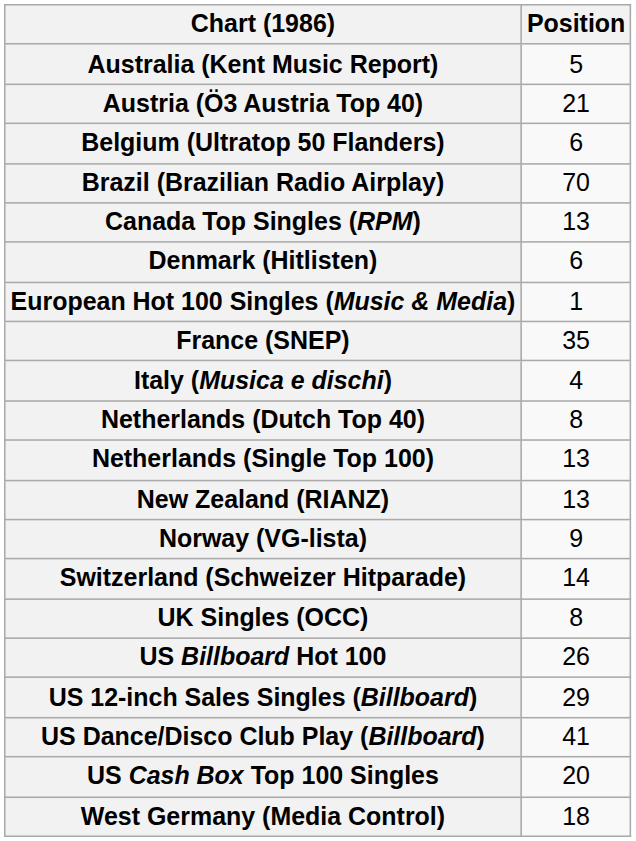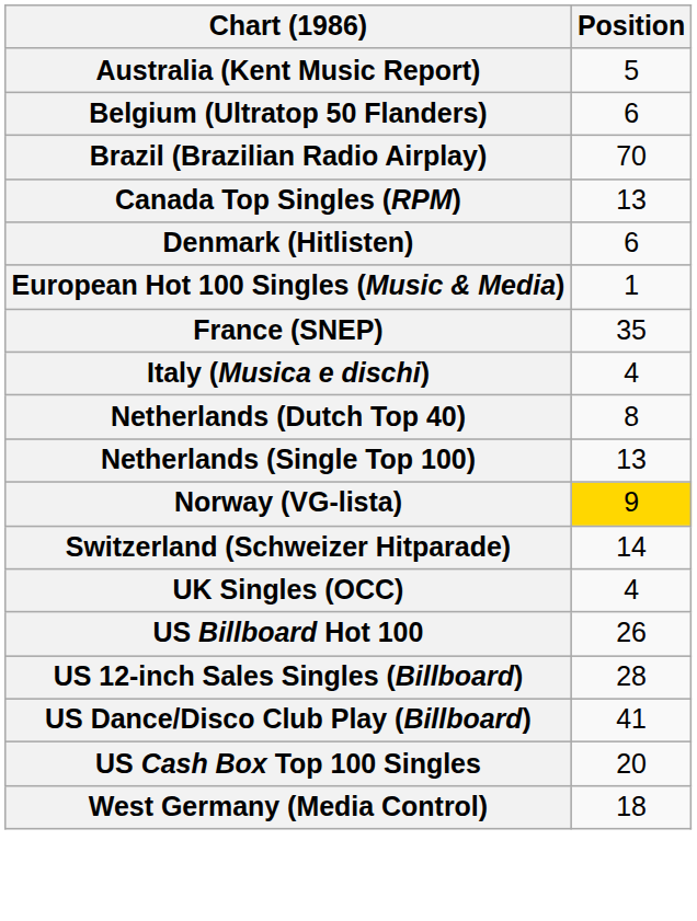 <table class="wikitable sortable plainrowheaders" style="text-align:center;">
 <tr>
 <th>Chart (1986)</th>
 <th>Position</th>
 </tr>
 <tr>
 <th scope="row">Australia (Kent Music Report)</th>
 <td>5</td>
-</tr>
-<tr>
-<th scope="row">Austria (Ö3 Austria Top 40)</th>
-<td>21</td>
 </tr>
 <tr>
 <th scope="row">Belgium (Ultratop 50 Flanders)</th>
 <td>6</td>
 </tr>
 <tr>
 <th scope="row">Brazil (Brazilian Radio Airplay)</th>
 <td>70</td>
 </tr>
 <tr>
 <th scope="row">Canada Top Singles (<em>RPM</em>)</th>
 <td>13</td>
 </tr>
 <tr>
 <th scope="row">Denmark (Hitlisten)</th>
 <td>6</td>
 </tr>
 <tr>
 <th scope="row">European Hot 100 Singles (<em>Music & Media</em>)</th>
 <td>1</td>
 </tr>
 <tr>
 <th scope="row">France (SNEP)</th>
 <td>35</td>
 </tr>
 <tr>
 <th scope="row">Italy (<em>Musica e dischi</em>)</th>
 <td>4</td>
 </tr>
 <tr>
 <th scope="row">Netherlands (Dutch Top 40)</th>
 <td>8</td>
 </tr>
 <tr>
 <th scope="row">Netherlands (Single Top 100)</th>
 <td>13</td>
 </tr>
 <tr>
-<th scope="row">New Zealand (RIANZ)</th>
-<td>13</td>
-</tr>
-<tr>
 <th scope="row">Norway (VG-lista)</th>
-<td>9</td>
+<td style="background: gold;">9</td>
 </tr>
 <tr>
 <th scope="row">Switzerland (Schweizer Hitparade)</th>
 <td>14</td>
 </tr>
 <tr>
 <th scope="row">UK Singles (OCC)</th>
-<td>8</td>
+<td>4</td>
 </tr>
 <tr>
 <th scope="row">US <em>Billboard</em> Hot 100</th>
 <td>26</td>
 </tr>
 <tr>
 <th scope="row">US 12-inch Sales Singles (<em>Billboard</em>)</th>
-<td>29</td>
+<td>28</td>
 </tr>
 <tr>
 <th scope="row">US Dance/Disco Club Play (<em>Billboard</em>)</th>
 <td>41</td>
 </tr>
 <tr>
 <th scope="row">US <em>Cash Box</em> Top 100 Singles</th>
 <td>20</td>
 </tr>
 <tr>
 <th scope="row">West Germany (Media Control)</th>
 <td>18</td>
 </tr>
 </table>
